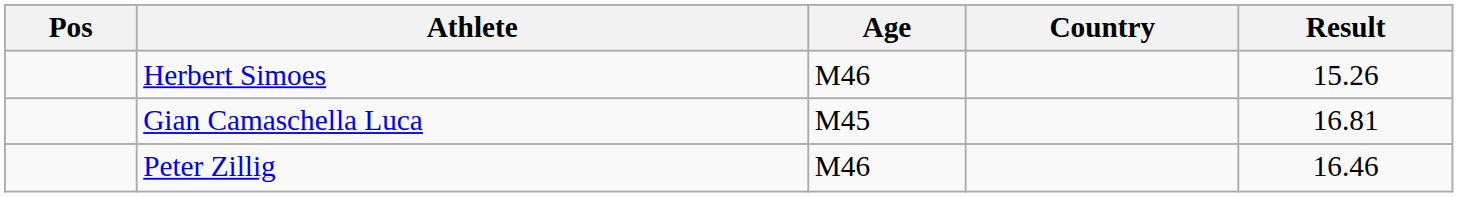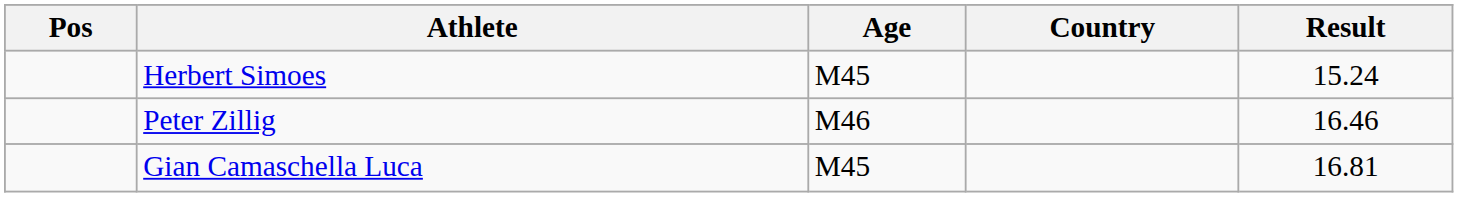 <table class="wikitable"  style="text-align:center; width:50%;">
 <tr>
 <th>Pos</th>
 <th>Athlete</th>
 <th>Age</th>
 <th>Country</th>
 <th>Result</th>
 </tr>
 <tr>
 <td align=center></td>
 <td align=left><a href='#'>Herbert Simoes</a></td>
+<td align=left>M45</td>
+<td align=left></td>
+<td>15.24</td>
+</tr>
+<tr>
+<td align=center></td>
+<td align=left><a href='#'>Peter Zillig</a></td>
 <td align=left>M46</td>
 <td align=left></td>
-<td>15.26</td>
+<td>16.46</td>
 </tr>
 <tr>
 <td align=center></td>
 <td align=left><a href='#'>Gian Camaschella Luca</a></td>
 <td align=left>M45</td>
 <td align=left></td>
 <td>16.81</td>
 </tr>
-<tr>
-<td align=center></td>
-<td align=left><a href='#'>Peter Zillig</a></td>
-<td align=left>M46</td>
-<td align=left></td>
-<td>16.46</td>
-</tr>
 </table>
